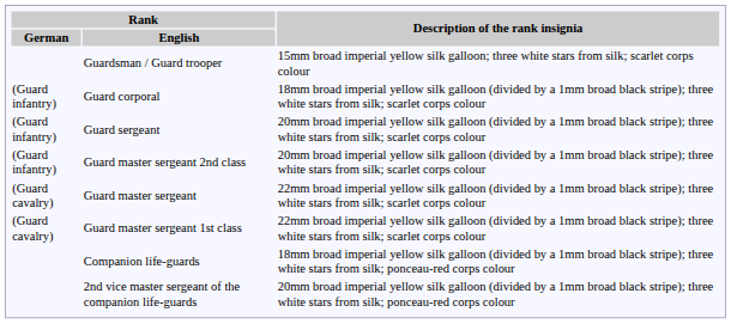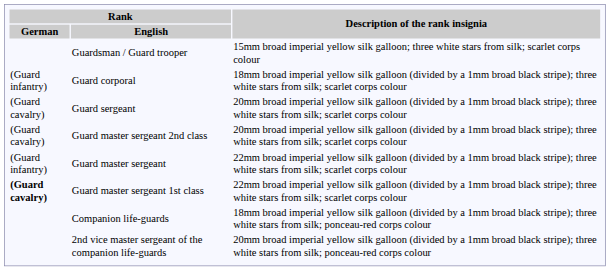 <table style="border:1px solid #8888aa; background-color:#f7f8ff; padding:5px; font-size:95%; margin: 0px 12px 12px 0px;">
 <tr bgcolor="#CCCCCC">
 <th colspan=2>Rank</th>
 <th rowspan=2>Description of the rank insignia</th>
 </tr>
 <tr bgcolor="#CCCCCC">
 <th>German</th>
 <th>English</th>
 </tr>
 <tr>
 <td></td>
 <td>Guardsman / Guard trooper</td>
 <td>15mm broad imperial yellow silk galloon; three white stars from silk; scarlet corps colour</td>
 </tr>
 <tr>
 <td> (Guard infantry)</td>
 <td>Guard corporal</td>
 <td>18mm broad imperial yellow silk galloon (divided by a 1mm broad black stripe); three white stars from silk; scarlet corps colour</td>
 </tr>
 <tr>
-<td> (Guard infantry)</td>
+<td> (Guard cavalry)</td>
 <td>Guard sergeant</td>
 <td>20mm broad imperial yellow silk galloon (divided by a 1mm broad black stripe); three white stars from silk; scarlet corps colour</td>
 </tr>
 <tr>
-<td> (Guard infantry)</td>
+<td> (Guard cavalry)</td>
 <td>Guard master sergeant 2nd class</td>
 <td>20mm broad imperial yellow silk galloon (divided by a 1mm broad black stripe); three white stars from silk; scarlet corps colour</td>
 </tr>
 <tr>
-<td> (Guard cavalry)</td>
+<td> (Guard infantry)</td>
 <td>Guard master sergeant</td>
 <td>22mm broad imperial yellow silk galloon (divided by a 1mm broad black stripe); three white stars from silk; scarlet corps colour</td>
 </tr>
 <tr>
-<td> (Guard cavalry)</td>
+<td><strong> (Guard cavalry)</strong></td>
 <td>Guard master sergeant 1st class</td>
 <td>22mm broad imperial yellow silk galloon (divided by a 1mm broad black stripe); three white stars from silk; scarlet corps colour</td>
 </tr>
 <tr>
 <td></td>
 <td>Companion life-guards</td>
 <td>18mm broad imperial yellow silk galloon (divided by a 1mm broad black stripe); three white stars from silk; ponceau-red corps colour</td>
 </tr>
 <tr>
 <td></td>
 <td>2nd vice master sergeant of the companion life-guards</td>
 <td>20mm broad imperial yellow silk galloon (divided by a 1mm broad black stripe); three white stars from silk; ponceau-red corps colour</td>
 </tr>
 <tr>
 </tr>
 </table>
